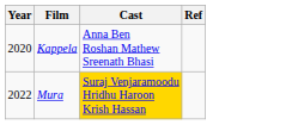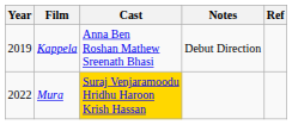 <table class="wikitable sortable" style="font-size:95%;">
 <tr style="background:#ccc; text-align:center;">
 <th>Year</th>
 <th>Film</th>
 <th>Cast</th>
+<th>Notes</th>
 <th>Ref</th>
 </tr>
 <tr>
-<td>2020</td>
+<td>2019</td>
 <td><em><a href='#'>Kappela</a></em></td>
 <td><a href='#'>Anna Ben</a><br><a href='#'>Roshan Mathew</a><br><a href='#'>Sreenath Bhasi</a></td>
+<td>Debut Direction</td>
 <td></td>
 </tr>
 <tr>
 <td>2022</td>
 <td><em><a href='#'>Mura</a></em></td>
 <td style="background: gold;"><a href='#'>Suraj Venjaramoodu</a><br><a href='#'>Hridhu Haroon</a><br><a href='#'>Krish Hassan</a></td>
 <td></td>
+<td></td>
 </tr>
 </table>
